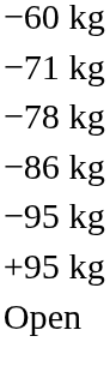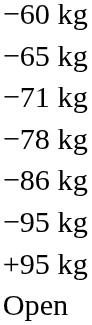 <table>
 <tr>
 <td>−60 kg</td>
+<td></td>
+<td></td>
+<td><br></td>
+</tr>
+<tr>
+<td>−65 kg</td>
 <td></td>
 <td></td>
 <td><br></td>
 </tr>
 <tr>
 <td>−71 kg</td>
 <td></td>
 <td></td>
 <td><br></td>
 </tr>
 <tr>
 <td>−78 kg</td>
 <td></td>
 <td></td>
 <td></td>
 </tr>
 <tr>
 <td>−86 kg</td>
 <td></td>
 <td></td>
 <td><br></td>
 </tr>
 <tr>
 <td>−95 kg</td>
 <td></td>
 <td></td>
 <td><br></td>
 </tr>
 <tr>
 <td>+95 kg</td>
 <td></td>
 <td></td>
 <td><br></td>
 </tr>
 <tr>
 <td>Open</td>
 <td></td>
 <td></td>
 <td><br></td>
 </tr>
 </table>
